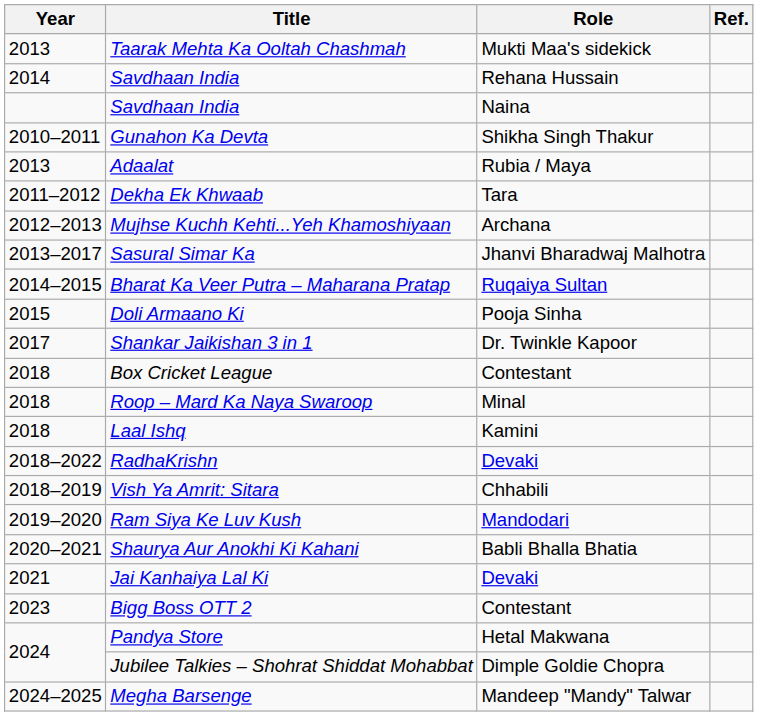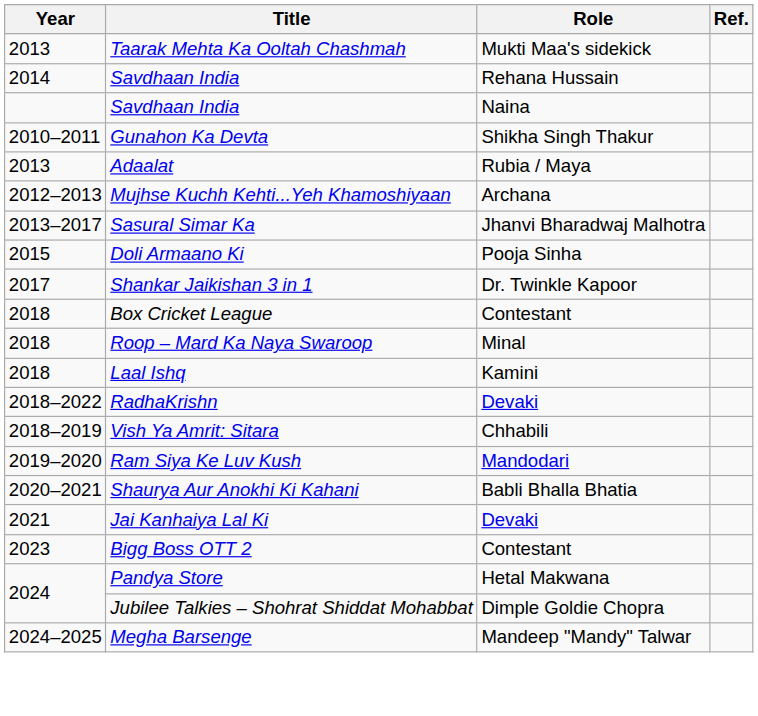 <table class="wikitable">
 <tr style="background:#b0c4de; text-align:center;">
 <th>Year</th>
 <th>Title</th>
 <th>Role</th>
 <th>Ref.</th>
 </tr>
 <tr>
 <td>2013</td>
 <td><em><a href='#'>Taarak Mehta Ka Ooltah Chashmah</a></em></td>
 <td>Mukti Maa's sidekick</td>
 <td></td>
 </tr>
 <tr>
 <td>2014</td>
 <td><em><a href='#'>Savdhaan India</a></em></td>
 <td>Rehana Hussain</td>
 <td></td>
 </tr>
 <tr>
 <td></td>
 <td><em><a href='#'>Savdhaan India</a></em></td>
 <td>Naina</td>
 <td></td>
 </tr>
 <tr>
 <td>2010–2011</td>
 <td><em><a href='#'>Gunahon Ka Devta</a></em></td>
 <td>Shikha Singh Thakur</td>
 <td></td>
 </tr>
 <tr>
 <td>2013</td>
 <td><em><a href='#'>Adaalat</a></em></td>
 <td>Rubia / Maya</td>
 <td></td>
 </tr>
 <tr>
-<td>2011–2012</td>
-<td><em><a href='#'>Dekha Ek Khwaab</a></em></td>
-<td>Tara</td>
-<td></td>
-</tr>
-<tr>
 <td>2012–2013</td>
 <td><em><a href='#'>Mujhse Kuchh Kehti...Yeh Khamoshiyaan</a></em></td>
 <td>Archana</td>
 <td></td>
 </tr>
 <tr>
 <td>2013–2017</td>
 <td><em><a href='#'>Sasural Simar Ka</a></em></td>
 <td>Jhanvi Bharadwaj Malhotra</td>
-<td></td>
-</tr>
-<tr>
-<td>2014–2015</td>
-<td><em><a href='#'>Bharat Ka Veer Putra – Maharana Pratap</a></em></td>
-<td><a href='#'>Ruqaiya Sultan</a></td>
 <td></td>
 </tr>
 <tr>
 <td>2015</td>
 <td><em><a href='#'>Doli Armaano Ki</a></em></td>
 <td>Pooja Sinha</td>
 <td></td>
 </tr>
 <tr>
 <td>2017</td>
 <td><em><a href='#'>Shankar Jaikishan 3 in 1</a></em></td>
 <td>Dr. Twinkle Kapoor</td>
 <td></td>
 </tr>
 <tr>
 <td>2018</td>
 <td><em>Box Cricket League</em></td>
 <td>Contestant</td>
 <td></td>
 </tr>
 <tr>
 <td>2018</td>
 <td><em><a href='#'>Roop – Mard Ka Naya Swaroop</a></em></td>
 <td>Minal</td>
 <td></td>
 </tr>
 <tr>
 <td>2018</td>
 <td><em><a href='#'>Laal Ishq</a></em></td>
 <td>Kamini</td>
 <td></td>
 </tr>
 <tr>
 <td>2018–2022</td>
 <td><em><a href='#'>RadhaKrishn</a></em></td>
 <td><a href='#'>Devaki</a></td>
 <td></td>
 </tr>
 <tr>
 <td>2018–2019</td>
 <td><em><a href='#'>Vish Ya Amrit: Sitara</a></em></td>
 <td>Chhabili</td>
 <td></td>
 </tr>
 <tr>
 <td>2019–2020</td>
 <td><em><a href='#'>Ram Siya Ke Luv Kush</a></em></td>
 <td><a href='#'>Mandodari</a></td>
 <td></td>
 </tr>
 <tr>
 <td>2020–2021</td>
 <td><em><a href='#'>Shaurya Aur Anokhi Ki Kahani</a></em></td>
 <td>Babli Bhalla Bhatia</td>
 <td></td>
 </tr>
 <tr>
 <td>2021</td>
 <td><em><a href='#'>Jai Kanhaiya Lal Ki</a></em></td>
 <td><a href='#'>Devaki</a></td>
 <td></td>
 </tr>
 <tr>
 <td>2023</td>
 <td><em><a href='#'>Bigg Boss OTT 2</a></em></td>
 <td>Contestant</td>
 <td></td>
 </tr>
 <tr>
 <td rowspan="2">2024</td>
 <td><em><a href='#'>Pandya Store</a></em></td>
 <td>Hetal Makwana</td>
 <td></td>
 </tr>
 <tr>
 <td><em>Jubilee Talkies – Shohrat Shiddat Mohabbat</em></td>
 <td>Dimple Goldie Chopra</td>
 <td></td>
 </tr>
 <tr>
 <td>2024–2025</td>
 <td><em><a href='#'>Megha Barsenge</a></em></td>
 <td>Mandeep "Mandy" Talwar</td>
 <td></td>
 </tr>
 </table>
